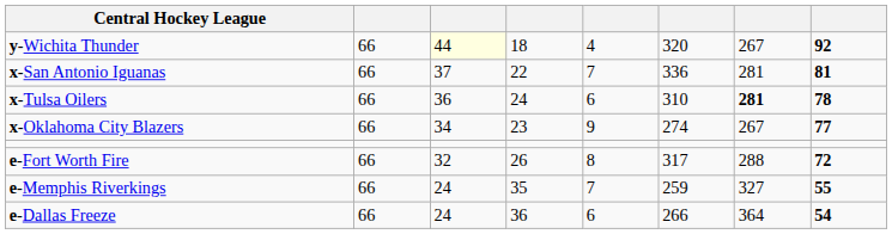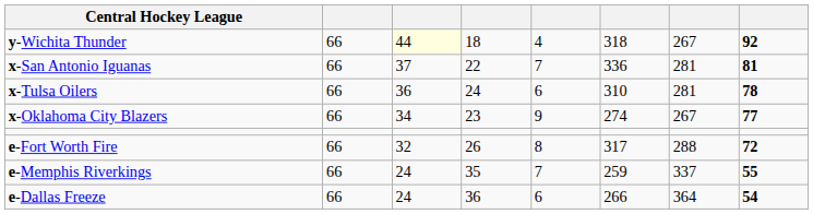 <table class="wikitable sortable">
 <tr>
 <th style="width:20em;" class="unsortable">Central Hockey League</th>
 <th style="width:4em;" class="unsortable"></th>
 <th style="width:4em;"></th>
 <th style="width:4em;"></th>
 <th style="width:4em;"></th>
 <th style="width:4em;"></th>
 <th style="width:4em;"></th>
 <th style="width:4em;"></th>
 </tr>
 <tr>
 <td><strong>y</strong>-<a href='#'>Wichita Thunder</a></td>
 <td>66</td>
 <td style="background: lightyellow;">44</td>
 <td>18</td>
 <td>4</td>
-<td>320</td>
+<td>318</td>
 <td>267</td>
 <td><strong>92</strong></td>
 </tr>
 <tr>
 <td><strong>x</strong>-<a href='#'>San Antonio Iguanas</a></td>
 <td>66</td>
 <td>37</td>
 <td>22</td>
 <td>7</td>
 <td>336</td>
 <td>281</td>
 <td><strong>81</strong></td>
 </tr>
 <tr>
 <td><strong>x</strong>-<a href='#'>Tulsa Oilers</a></td>
 <td>66</td>
 <td>36</td>
 <td>24</td>
 <td>6</td>
 <td>310</td>
-<td><strong>281</strong></td>
+<td>281</td>
 <td><strong>78</strong></td>
 </tr>
 <tr>
 <td><strong>x</strong>-<a href='#'>Oklahoma City Blazers</a></td>
 <td>66</td>
 <td>34</td>
 <td>23</td>
 <td>9</td>
 <td>274</td>
 <td>267</td>
 <td><strong>77</strong></td>
 </tr>
 <tr color="#cccccc">
 <td></td>
 <td></td>
 <td></td>
 <td></td>
 <td></td>
 <td></td>
 <td></td>
 <td></td>
 </tr>
 <tr>
 <td><strong>e</strong>-<a href='#'>Fort Worth Fire</a></td>
 <td>66</td>
 <td>32</td>
 <td>26</td>
 <td>8</td>
 <td>317</td>
 <td>288</td>
 <td><strong>72</strong></td>
 </tr>
 <tr>
 <td><strong>e</strong>-<a href='#'>Memphis Riverkings</a></td>
 <td>66</td>
 <td>24</td>
 <td>35</td>
 <td>7</td>
 <td>259</td>
-<td>327</td>
+<td>337</td>
 <td><strong>55</strong></td>
 </tr>
 <tr>
 <td><strong>e</strong>-<a href='#'>Dallas Freeze</a></td>
 <td>66</td>
 <td>24</td>
 <td>36</td>
 <td>6</td>
 <td>266</td>
 <td>364</td>
 <td><strong>54</strong></td>
 </tr>
 </table>
